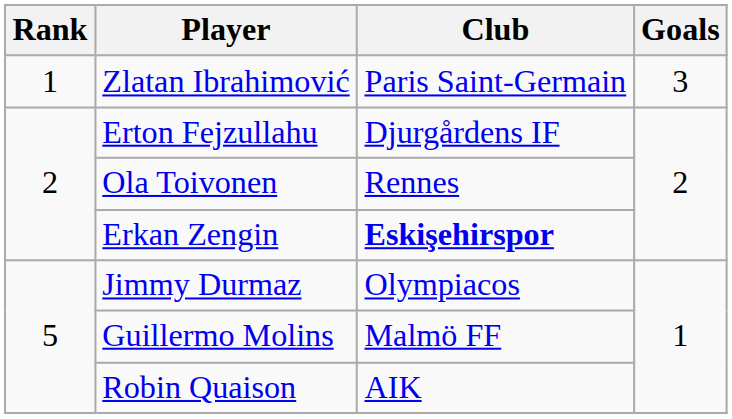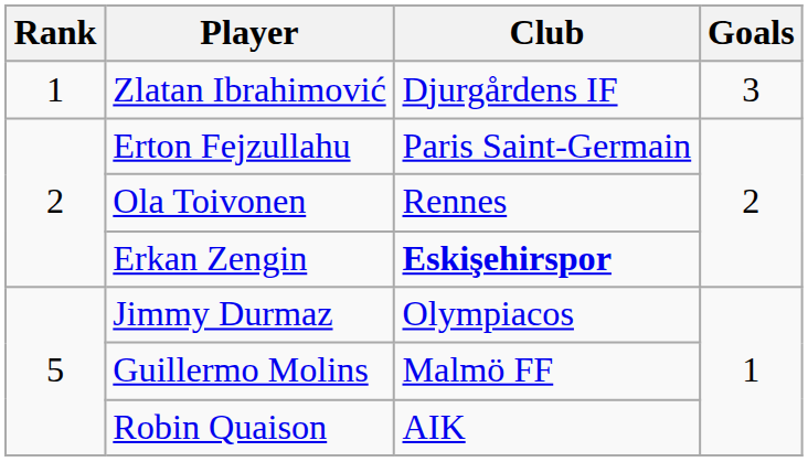 <table class="wikitable" style="text-align: center;">
 <tr>
 <th>Rank</th>
 <th>Player</th>
 <th>Club</th>
 <th>Goals</th>
 </tr>
 <tr>
 <td rowspan="1">1</td>
 <td align="left"><a href='#'>Zlatan Ibrahimović</a></td>
-<td align="left"> <a href='#'>Paris Saint-Germain</a></td>
+<td align="left"> <a href='#'>Djurgårdens IF</a></td>
 <td rowspan="1">3</td>
 </tr>
 <tr>
 <td rowspan="3">2</td>
 <td align="left"><a href='#'>Erton Fejzullahu</a></td>
-<td align="left"> <a href='#'>Djurgårdens IF</a></td>
+<td align="left"> <a href='#'>Paris Saint-Germain</a></td>
 <td rowspan="3">2</td>
 </tr>
 <tr>
 <td align="left"><a href='#'>Ola Toivonen</a></td>
 <td align="left"> <a href='#'>Rennes</a></td>
 </tr>
 <tr>
 <td align="left"><a href='#'>Erkan Zengin</a></td>
 <td align="left"><strong> <a href='#'>Eskişehirspor</a></strong></td>
 </tr>
 <tr>
 <td rowspan="3">5</td>
 <td align="left"><a href='#'>Jimmy Durmaz</a></td>
 <td align="left"> <a href='#'>Olympiacos</a></td>
 <td rowspan="3">1</td>
 </tr>
 <tr>
 <td align="left"><a href='#'>Guillermo Molins</a></td>
 <td align="left"> <a href='#'>Malmö FF</a></td>
 </tr>
 <tr>
 <td align="left"><a href='#'>Robin Quaison</a></td>
 <td align="left"> <a href='#'>AIK</a></td>
 </tr>
 </table>
